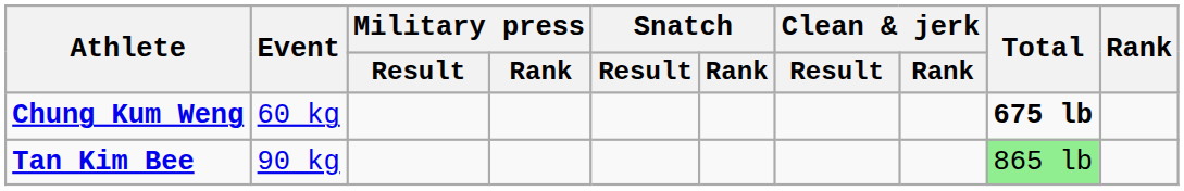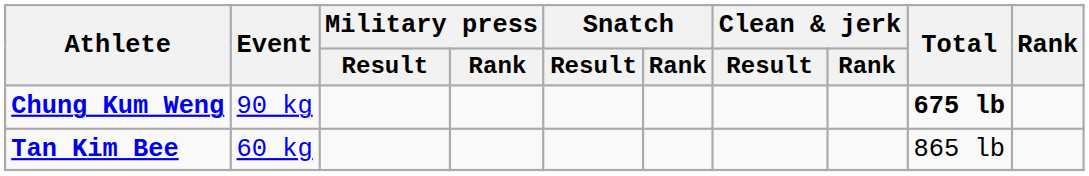 <table class=wikitable style="font-size:90%">
 <tr>
 <th rowspan=2>Athlete</th>
 <th rowspan=2>Event</th>
 <th colspan=2>Military press</th>
 <th colspan=2>Snatch</th>
 <th colspan=2>Clean & jerk</th>
 <th rowspan=2>Total</th>
 <th rowspan=2>Rank</th>
 </tr>
 <tr style="font-size:95%">
 <th>Result</th>
 <th>Rank</th>
 <th>Result</th>
 <th>Rank</th>
 <th>Result</th>
 <th>Rank</th>
 </tr>
 <tr align=center>
 <td align=left><strong><a href='#'>Chung Kum Weng</a></strong></td>
-<td align=left><a href='#'>60 kg</a></td>
+<td align=left><a href='#'>90 kg</a></td>
 <td></td>
 <td></td>
 <td></td>
 <td></td>
 <td></td>
 <td></td>
 <td><strong>675 lb</strong></td>
 <td></td>
 </tr>
 <tr align=center>
 <td align=left><strong><a href='#'>Tan Kim Bee</a></strong></td>
-<td align=left><a href='#'>90 kg</a></td>
+<td align=left><a href='#'>60 kg</a></td>
 <td></td>
 <td></td>
 <td></td>
 <td></td>
 <td></td>
 <td></td>
-<td style="background: lightgreen;">865 lb</td>
+<td>865 lb</td>
 <td></td>
 </tr>
 </table>
